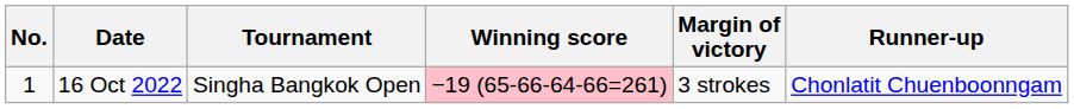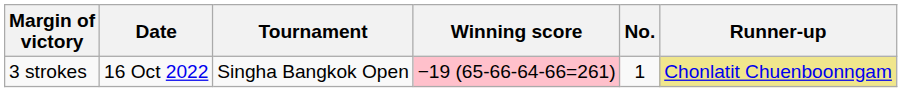 <table class="wikitable" style="font-size:95%;">
 <tr>
-<th>No.</th>
+<th>Margin of<br>victory</th>
 <th>Date</th>
 <th>Tournament</th>
 <th>Winning score</th>
-<th>Margin of<br>victory</th>
+<th>No.</th>
 <th>Runner-up</th>
 </tr>
 <tr>
-<td align=center>1</td>
+<td>3 strokes</td>
 <td align=right>16 Oct <a href='#'>2022</a></td>
 <td>Singha Bangkok Open</td>
 <td style="background: pink;">−19 (65-66-64-66=261)</td>
-<td>3 strokes</td>
-<td> <a href='#'>Chonlatit Chuenboonngam</a></td>
+<td align=center>1</td>
+<td style="background: khaki;"> <a href='#'>Chonlatit Chuenboonngam</a></td>
 </tr>
 </table>
